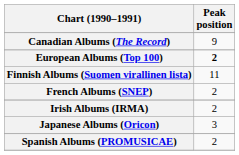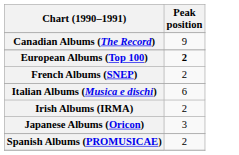 <table class="wikitable sortable plainrowheaders" style="text-align:center">
 <tr>
 <th scope="col">Chart (1990–1991)</th>
 <th scope="col">Peak<br>position</th>
 </tr>
 <tr>
 </tr>
 <tr>
 </tr>
 <tr>
 </tr>
 <tr>
 <th scope="row">Canadian Albums (<em><a href='#'>The Record</a></em>)</th>
 <td>9</td>
 </tr>
 <tr>
 </tr>
 <tr>
 <th scope="row">European Albums (<a href='#'>Top 100</a>)</th>
 <td><strong>2</strong></td>
 </tr>
 <tr>
-<th scope="row">Finnish Albums (<a href='#'>Suomen virallinen lista</a>)</th>
-<td>11</td>
-</tr>
-<tr>
 <th scope="row">French Albums (<a href='#'>SNEP</a>)</th>
 <td>2</td>
 </tr>
 <tr>
 </tr>
 <tr>
+</tr>
+<tr>
+<th scope="row">Italian Albums (<em><a href='#'>Musica e dischi</a></em>)</th>
+<td>6</td>
 </tr>
 <tr>
 <th scope="row">Irish Albums (IRMA) </th>
 <td>2</td>
 </tr>
 <tr>
 <th scope="row">Japanese Albums (<a href='#'>Oricon</a>)</th>
 <td>3</td>
 </tr>
 <tr>
 </tr>
 <tr>
 </tr>
 <tr>
 <th scope="row">Spanish Albums (<a href='#'>PROMUSICAE</a>)</th>
 <td>2</td>
 </tr>
 <tr>
 </tr>
 <tr>
 </tr>
 <tr>
 </tr>
 <tr>
 </tr>
 <tr>
 </tr>
 </table>
